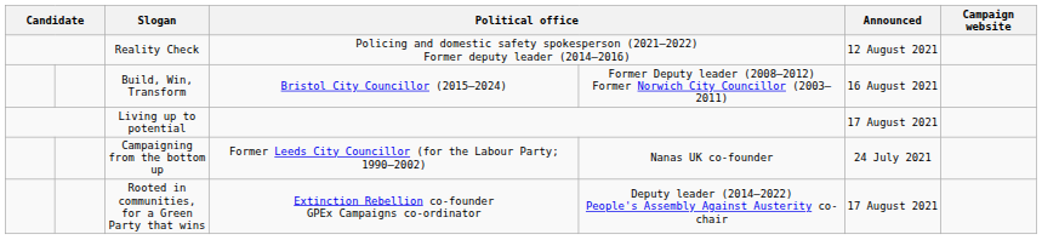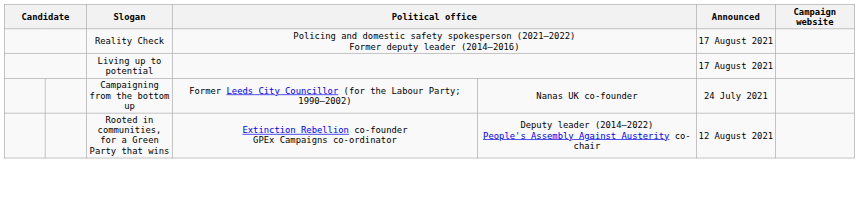 <table class="wikitable sortable" style="text-align:center">
 <tr>
 <th scope = "col" colspan = "2" style = "width: 120px;">Candidate</th>
 <th scope = "col" style = "width: 120px;">Slogan</th>
 <th scope = "col" colspan = "2" style = "width: 300px;">Political office</th>
 <th scope = "col" style = "width: 110px;">Announced</th>
 <th scope = "col" style = "width: 110px;">Campaign website</th>
 </tr>
 <tr>
 <td colspan = "2"><br></td>
 <td>Reality Check</td>
 <td colspan = "2">Policing and domestic safety spokesperson (2021–2022)<br>Former deputy leader (2014–2016)</td>
-<td>12 August 2021</td>
-<td></td>
-</tr>
-<tr>
-<td><br></td>
-<td><br></td>
-<td>Build, Win, Transform</td>
-<td><a href='#'>Bristol City Councillor</a> (2015–2024)</td>
-<td>Former Deputy leader (2008–2012)<br> Former <a href='#'>Norwich City Councillor</a> (2003–2011)</td>
-<td>16 August 2021</td>
+<td>17 August 2021</td>
 <td></td>
 </tr>
 <tr>
 <td colspan = "2"><br></td>
 <td>Living up to potential</td>
 <td colspan = "2"></td>
 <td>17 August 2021</td>
 <td></td>
 </tr>
 <tr>
 <td></td>
 <td></td>
 <td>Campaigning from the bottom up</td>
 <td>Former <a href='#'>Leeds City Councillor</a> (for the Labour Party; 1990–2002)</td>
 <td>Nanas UK co-founder</td>
 <td>24 July 2021</td>
 <td></td>
 </tr>
 <tr>
 <td><br></td>
 <td><br></td>
 <td>Rooted in communities, for a Green Party that wins</td>
 <td><a href='#'>Extinction Rebellion</a> co-founder<br>GPEx Campaigns co-ordinator</td>
 <td>Deputy leader (2014–2022) <br> <a href='#'>People's Assembly Against Austerity</a> co-chair</td>
-<td>17 August 2021</td>
+<td>12 August 2021</td>
 <td> </td>
 </tr>
 </table>
